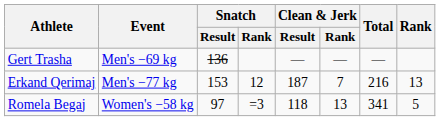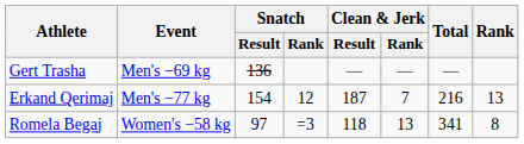 <table class=wikitable style=font-size:90%>
 <tr>
 <th rowspan=2>Athlete</th>
 <th rowspan=2>Event</th>
 <th colspan=2>Snatch</th>
 <th colspan=2>Clean & Jerk</th>
 <th rowspan=2>Total</th>
 <th rowspan=2>Rank</th>
 </tr>
 <tr style="font-size:95%">
 <th>Result</th>
 <th>Rank</th>
 <th>Result</th>
 <th>Rank</th>
 </tr>
 <tr align=center>
 <td align=left><a href='#'>Gert Trasha</a></td>
 <td align=left><a href='#'>Men's −69 kg</a></td>
 <td><s>136</s></td>
 <td></td>
 <td>—</td>
 <td>—</td>
 <td>—</td>
 <td></td>
 </tr>
 <tr align=center>
 <td align=left><a href='#'>Erkand Qerimaj</a></td>
 <td align=left><a href='#'>Men's −77 kg</a></td>
-<td>153</td>
+<td>154</td>
 <td>12</td>
 <td>187</td>
 <td>7</td>
 <td>216</td>
 <td>13</td>
 </tr>
 <tr align=center>
 <td align=left><a href='#'>Romela Begaj</a></td>
 <td align=left><a href='#'>Women's −58 kg</a></td>
 <td>97</td>
 <td>=3</td>
 <td>118</td>
 <td>13</td>
 <td>341</td>
-<td>5</td>
+<td>8</td>
 </tr>
 </table>
